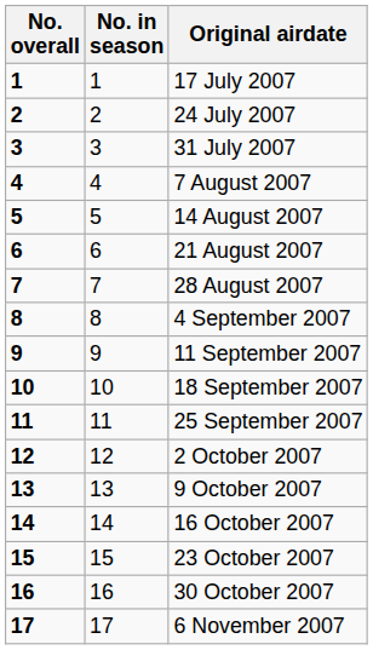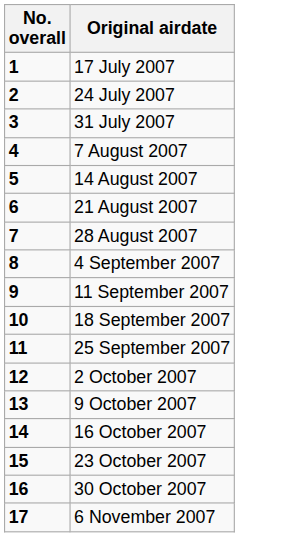 <table class="wikitable sortable">
 <tr>
 <th>No.<br>overall</th>
-<th>No. in<br>season</th>
 <th>Original airdate</th>
 </tr>
 <tr>
 <td><strong>1</strong></td>
-<td>1</td>
 <td>17 July 2007</td>
 </tr>
 <tr>
 <td><strong>2</strong></td>
-<td>2</td>
 <td>24 July 2007</td>
 </tr>
 <tr>
 <td><strong>3</strong></td>
-<td>3</td>
 <td>31 July 2007</td>
 </tr>
 <tr>
 <td><strong>4</strong></td>
-<td>4</td>
 <td>7 August 2007</td>
 </tr>
 <tr>
 <td><strong>5</strong></td>
-<td>5</td>
 <td>14 August 2007</td>
 </tr>
 <tr>
 <td><strong>6</strong></td>
-<td>6</td>
 <td>21 August 2007</td>
 </tr>
 <tr>
 <td><strong>7</strong></td>
-<td>7</td>
 <td>28 August 2007</td>
 </tr>
 <tr>
 <td><strong>8</strong></td>
-<td>8</td>
 <td>4 September 2007</td>
 </tr>
 <tr>
 <td><strong>9</strong></td>
-<td>9</td>
 <td>11 September 2007</td>
 </tr>
 <tr>
 <td><strong>10</strong></td>
-<td>10</td>
 <td>18 September 2007</td>
 </tr>
 <tr>
 <td><strong>11</strong></td>
-<td>11</td>
 <td>25 September 2007</td>
 </tr>
 <tr>
 <td><strong>12</strong></td>
-<td>12</td>
 <td>2 October 2007</td>
 </tr>
 <tr>
 <td><strong>13</strong></td>
-<td>13</td>
 <td>9 October 2007</td>
 </tr>
 <tr>
 <td><strong>14</strong></td>
-<td>14</td>
 <td>16 October 2007</td>
 </tr>
 <tr>
 <td><strong>15</strong></td>
-<td>15</td>
 <td>23 October 2007</td>
 </tr>
 <tr>
 <td><strong>16</strong></td>
-<td>16</td>
 <td>30 October 2007</td>
 </tr>
 <tr>
 <td><strong>17</strong></td>
-<td>17</td>
 <td>6 November 2007</td>
 </tr>
 </table>
